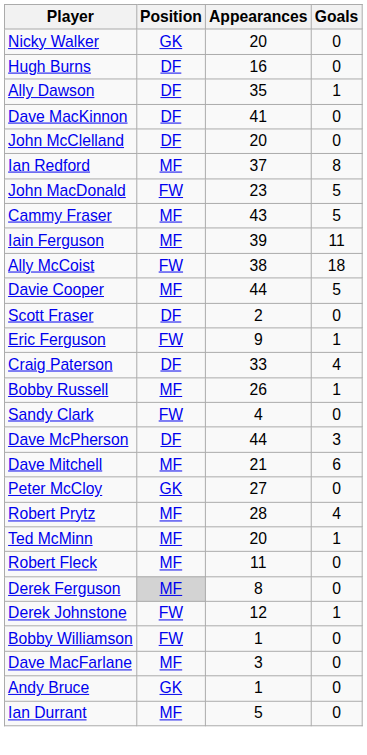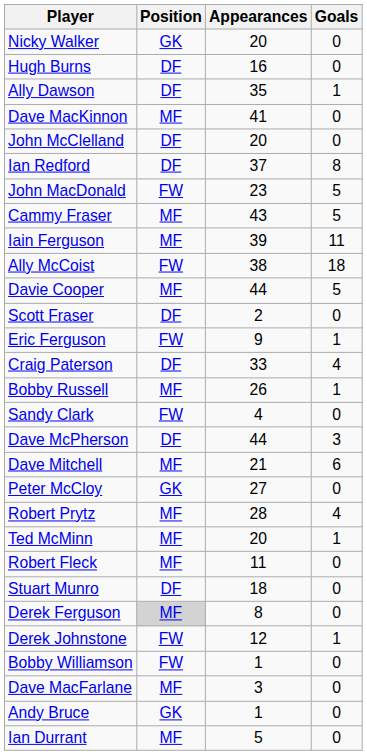 <table class="wikitable sortable" style="text-align: center;">
 <tr>
 <th>Player</th>
 <th>Position</th>
 <th>Appearances</th>
 <th>Goals</th>
 </tr>
 <tr>
 <td align="left"> <a href='#'>Nicky Walker</a></td>
 <td><a href='#'>GK</a></td>
 <td>20</td>
 <td>0</td>
 </tr>
 <tr>
 <td align="left"> <a href='#'>Hugh Burns</a></td>
 <td><a href='#'>DF</a></td>
 <td>16</td>
 <td>0</td>
 </tr>
 <tr>
 <td align="left"> <a href='#'>Ally Dawson</a></td>
 <td><a href='#'>DF</a></td>
 <td>35</td>
 <td>1</td>
 </tr>
 <tr>
 <td align="left"> <a href='#'>Dave MacKinnon</a></td>
-<td><a href='#'>DF</a></td>
+<td><a href='#'>MF</a></td>
 <td>41</td>
 <td>0</td>
 </tr>
 <tr>
 <td align="left"> <a href='#'>John McClelland</a></td>
 <td><a href='#'>DF</a></td>
 <td>20</td>
 <td>0</td>
 </tr>
 <tr>
 <td align="left"> <a href='#'>Ian Redford</a></td>
-<td><a href='#'>MF</a></td>
+<td><a href='#'>DF</a></td>
 <td>37</td>
 <td>8</td>
 </tr>
 <tr>
 <td align="left"> <a href='#'>John MacDonald</a></td>
 <td><a href='#'>FW</a></td>
 <td>23</td>
 <td>5</td>
 </tr>
 <tr>
 <td align="left"> <a href='#'>Cammy Fraser</a></td>
 <td><a href='#'>MF</a></td>
 <td>43</td>
 <td>5</td>
 </tr>
 <tr>
 <td align="left"> <a href='#'>Iain Ferguson</a></td>
 <td><a href='#'>MF</a></td>
 <td>39</td>
 <td>11</td>
 </tr>
 <tr>
 <td align="left"> <a href='#'>Ally McCoist</a></td>
 <td><a href='#'>FW</a></td>
 <td>38</td>
 <td>18</td>
 </tr>
 <tr>
 <td align="left"> <a href='#'>Davie Cooper</a></td>
 <td><a href='#'>MF</a></td>
 <td>44</td>
 <td>5</td>
 </tr>
 <tr>
 <td align="left"> <a href='#'>Scott Fraser</a></td>
 <td><a href='#'>DF</a></td>
 <td>2</td>
 <td>0</td>
 </tr>
 <tr>
 <td align="left"> <a href='#'>Eric Ferguson</a></td>
 <td><a href='#'>FW</a></td>
 <td>9</td>
 <td>1</td>
 </tr>
 <tr>
 <td align="left"> <a href='#'>Craig Paterson</a></td>
 <td><a href='#'>DF</a></td>
 <td>33</td>
 <td>4</td>
 </tr>
 <tr>
 <td align="left"> <a href='#'>Bobby Russell</a></td>
 <td><a href='#'>MF</a></td>
 <td>26</td>
 <td>1</td>
 </tr>
 <tr>
 <td align="left"> <a href='#'>Sandy Clark</a></td>
 <td><a href='#'>FW</a></td>
 <td>4</td>
 <td>0</td>
 </tr>
 <tr>
 <td align="left"> <a href='#'>Dave McPherson</a></td>
 <td><a href='#'>DF</a></td>
 <td>44</td>
 <td>3</td>
 </tr>
 <tr>
 <td align="left"> <a href='#'>Dave Mitchell</a></td>
 <td><a href='#'>MF</a></td>
 <td>21</td>
 <td>6</td>
 </tr>
 <tr>
 <td align="left"> <a href='#'>Peter McCloy</a></td>
 <td><a href='#'>GK</a></td>
 <td>27</td>
 <td>0</td>
 </tr>
 <tr>
 <td align="left"> <a href='#'>Robert Prytz</a></td>
 <td><a href='#'>MF</a></td>
 <td>28</td>
 <td>4</td>
 </tr>
 <tr>
 <td align="left"> <a href='#'>Ted McMinn</a></td>
 <td><a href='#'>MF</a></td>
 <td>20</td>
 <td>1</td>
 </tr>
 <tr>
 <td align="left"> <a href='#'>Robert Fleck</a></td>
 <td><a href='#'>MF</a></td>
 <td>11</td>
 <td>0</td>
 </tr>
 <tr>
+<td align="left"> <a href='#'>Stuart Munro</a></td>
+<td><a href='#'>DF</a></td>
+<td>18</td>
+<td>0</td>
+</tr>
+<tr>
 <td align="left"> <a href='#'>Derek Ferguson</a></td>
 <td style="background: lightgrey;"><a href='#'>MF</a></td>
 <td>8</td>
 <td>0</td>
 </tr>
 <tr>
 <td align="left"> <a href='#'>Derek Johnstone</a></td>
 <td><a href='#'>FW</a></td>
 <td>12</td>
 <td>1</td>
 </tr>
 <tr>
 <td align="left"> <a href='#'>Bobby Williamson</a></td>
 <td><a href='#'>FW</a></td>
 <td>1</td>
 <td>0</td>
 </tr>
 <tr>
 <td align="left"> <a href='#'>Dave MacFarlane</a></td>
 <td><a href='#'>MF</a></td>
 <td>3</td>
 <td>0</td>
 </tr>
 <tr>
 <td align="left"> <a href='#'>Andy Bruce</a></td>
 <td><a href='#'>GK</a></td>
 <td>1</td>
 <td>0</td>
 </tr>
 <tr>
 <td align="left"> <a href='#'>Ian Durrant</a></td>
 <td><a href='#'>MF</a></td>
 <td>5</td>
 <td>0</td>
 </tr>
 </table>
